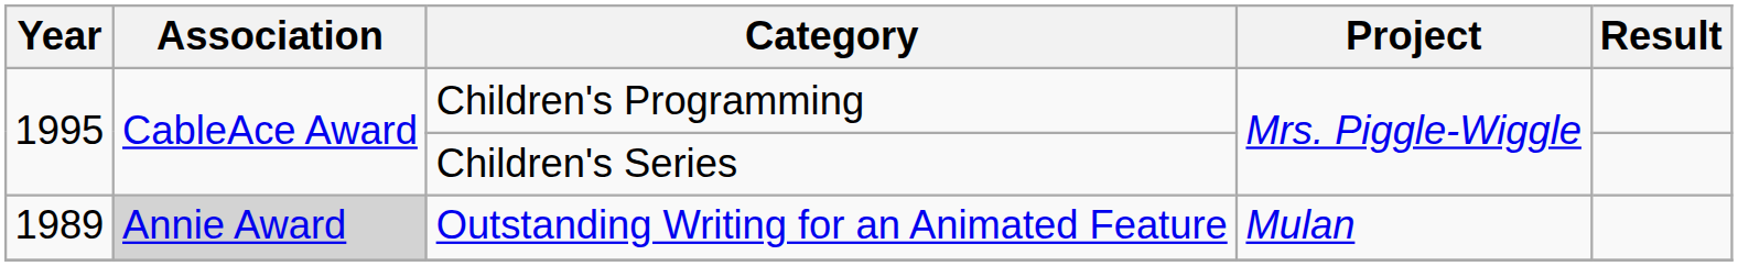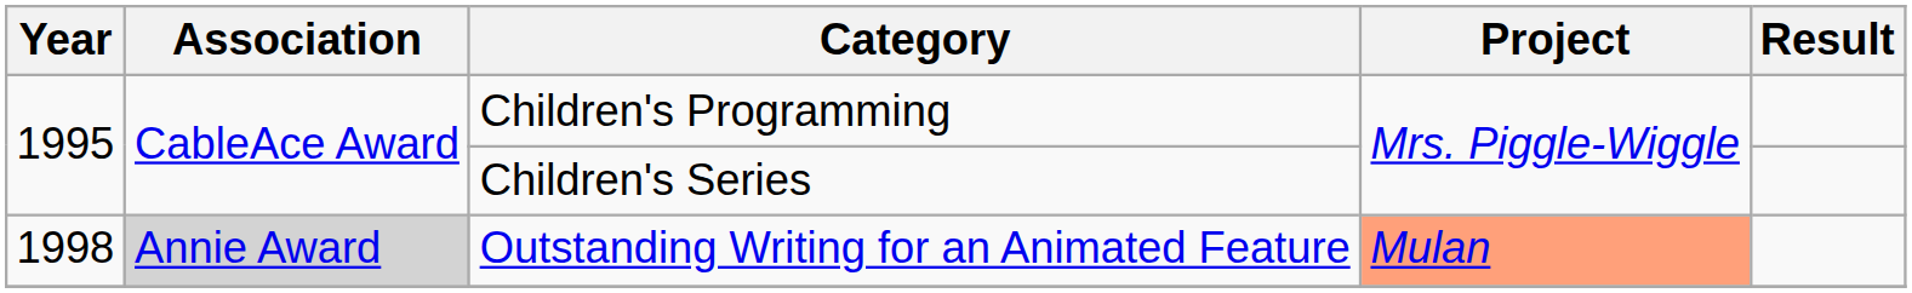 <table class="wikitable">
 <tr>
 <th>Year</th>
 <th>Association</th>
 <th>Category</th>
 <th>Project</th>
 <th>Result</th>
 </tr>
 <tr>
 <td rowspan=2>1995</td>
 <td rowspan=2><a href='#'>CableAce Award</a></td>
 <td>Children's Programming</td>
 <td rowspan=2><em><a href='#'>Mrs. Piggle-Wiggle</a></em></td>
 <td></td>
 </tr>
 <tr>
 <td>Children's Series</td>
 <td></td>
 </tr>
 <tr>
-<td>1989</td>
+<td>1998</td>
 <td style="background: lightgrey;"><a href='#'>Annie Award</a></td>
 <td><a href='#'>Outstanding Writing for an Animated Feature</a></td>
-<td><em><a href='#'>Mulan</a></em></td>
+<td style="background: lightsalmon;"><em><a href='#'>Mulan</a></em></td>
 <td></td>
 </tr>
 <tr>
 </tr>
 </table>
